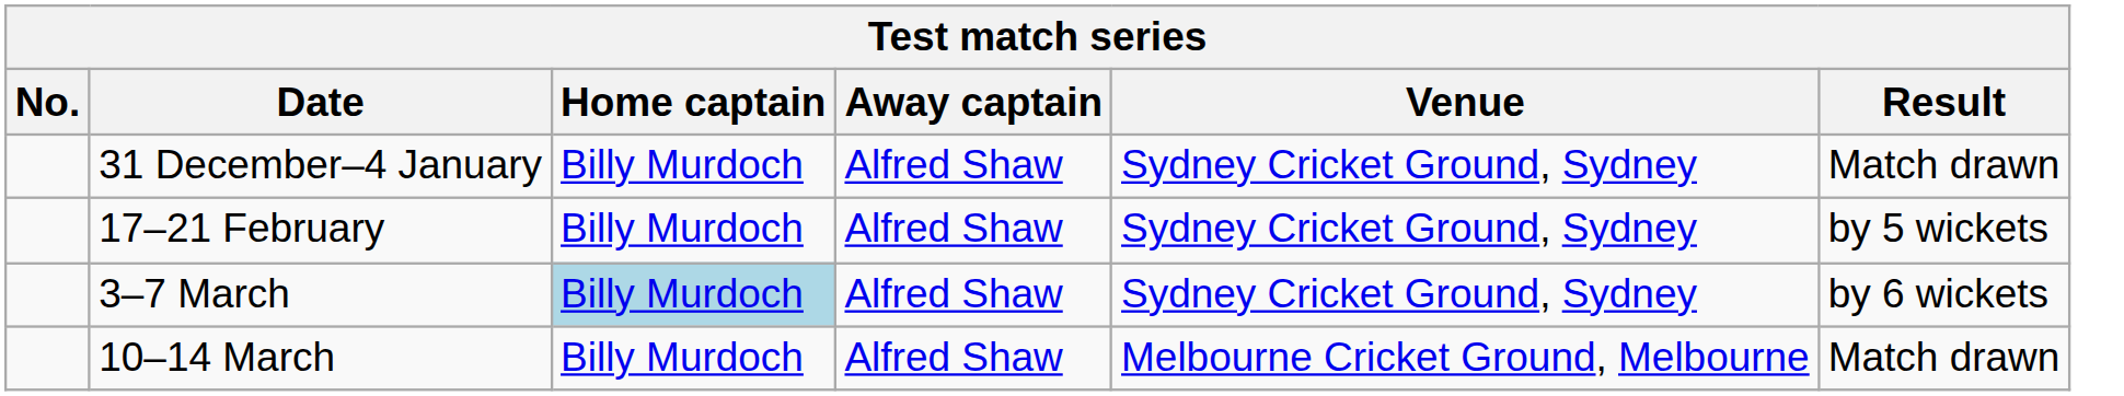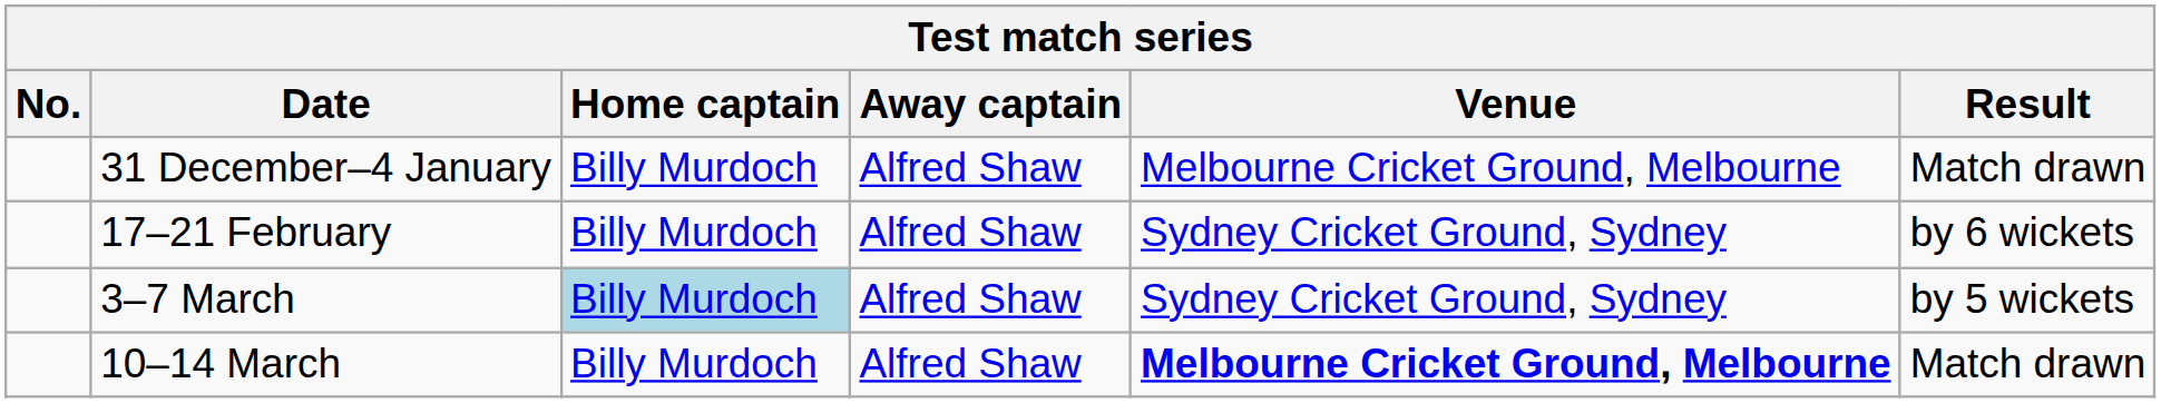 <table class="wikitable">
 <tr>
 <th colspan="9">Test match series</th>
 </tr>
 <tr>
 <th>No.</th>
 <th>Date</th>
 <th>Home captain</th>
 <th>Away captain</th>
 <th>Venue</th>
 <th>Result</th>
 </tr>
 <tr>
 <td></td>
 <td>31 December–4 January</td>
 <td><a href='#'>Billy Murdoch</a></td>
 <td><a href='#'>Alfred Shaw</a></td>
-<td><a href='#'>Sydney Cricket Ground</a>, <a href='#'>Sydney</a></td>
+<td><a href='#'>Melbourne Cricket Ground</a>, <a href='#'>Melbourne</a></td>
 <td>Match drawn</td>
 </tr>
 <tr>
 <td></td>
 <td>17–21 February</td>
 <td><a href='#'>Billy Murdoch</a></td>
 <td><a href='#'>Alfred Shaw</a></td>
 <td><a href='#'>Sydney Cricket Ground</a>, <a href='#'>Sydney</a></td>
-<td> by 5 wickets</td>
+<td> by 6 wickets</td>
 </tr>
 <tr>
 <td></td>
 <td>3–7 March</td>
 <td style="background: lightblue;"><a href='#'>Billy Murdoch</a></td>
 <td><a href='#'>Alfred Shaw</a></td>
 <td><a href='#'>Sydney Cricket Ground</a>, <a href='#'>Sydney</a></td>
-<td> by 6 wickets</td>
+<td> by 5 wickets</td>
 </tr>
 <tr>
 <td></td>
 <td>10–14 March</td>
 <td><a href='#'>Billy Murdoch</a></td>
 <td><a href='#'>Alfred Shaw</a></td>
-<td><a href='#'>Melbourne Cricket Ground</a>, <a href='#'>Melbourne</a></td>
+<td><strong><a href='#'>Melbourne Cricket Ground</a>, <a href='#'>Melbourne</a></strong></td>
 <td>Match drawn</td>
 </tr>
 </table>
